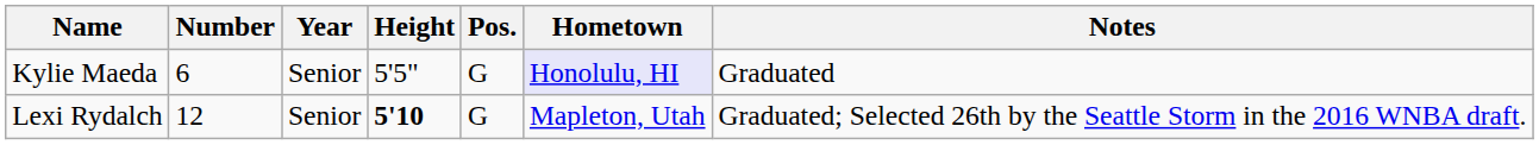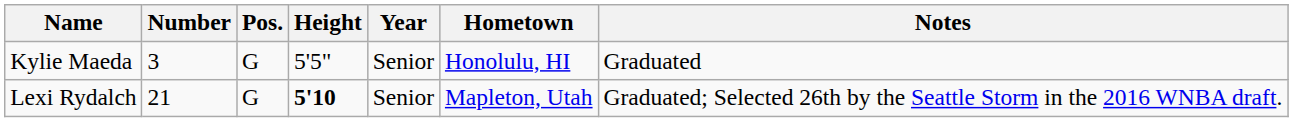 <table class="wikitable sortable" border="1">
 <tr>
 <th>Name</th>
 <th>Number</th>
+<th>Pos.</th>
+<th>Height</th>
 <th>Year</th>
-<th>Height</th>
-<th>Pos.</th>
 <th>Hometown</th>
 <th class="unsortable">Notes</th>
 </tr>
 <tr>
 <td>Kylie Maeda</td>
-<td>6</td>
+<td>3</td>
+<td>G</td>
+<td>5'5"</td>
 <td>Senior</td>
-<td>5'5"</td>
-<td>G</td>
-<td style="background: lavender;"><a href='#'>Honolulu, HI</a></td>
+<td><a href='#'>Honolulu, HI</a></td>
 <td>Graduated</td>
 </tr>
 <tr>
 <td>Lexi Rydalch</td>
-<td>12</td>
+<td>21</td>
+<td>G</td>
+<td><strong>5'10</strong></td>
 <td>Senior</td>
-<td><strong>5'10</strong></td>
-<td>G</td>
 <td><a href='#'>Mapleton, Utah</a></td>
 <td>Graduated; Selected 26th by the <a href='#'>Seattle Storm</a> in the <a href='#'>2016 WNBA draft</a>.</td>
 </tr>
 </table>
